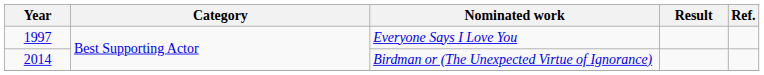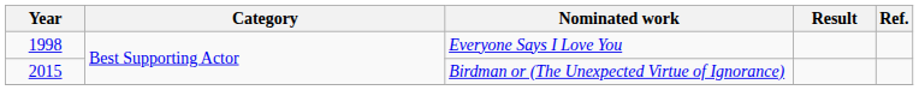 <table class=wikitable>
 <tr>
 <th scope="col" style="width:5em;">Year</th>
 <th scope="col" style="width:26em;">Category</th>
 <th scope="col" style="width:25em;">Nominated work</th>
 <th scope="col" style="width:5em;">Result</th>
 <th>Ref.</th>
 </tr>
 <tr>
-<td style="text-align:center;"><a href='#'>1997</a></td>
+<td style="text-align:center;"><a href='#'>1998</a></td>
 <td rowspan="2"><a href='#'>Best Supporting Actor</a></td>
 <td><em><a href='#'>Everyone Says I Love You</a></em></td>
 <td></td>
 <td></td>
 </tr>
 <tr>
-<td style="text-align:center;"><a href='#'>2014</a></td>
+<td style="text-align:center;"><a href='#'>2015</a></td>
 <td><em><a href='#'>Birdman or (The Unexpected Virtue of Ignorance)</a></em></td>
 <td></td>
 <td></td>
 </tr>
 <tr>
 </tr>
 </table>
